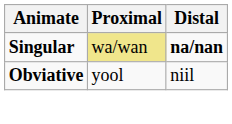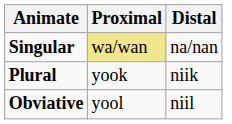 <table class="wikitable">
 <tr>
 <th>Animate</th>
 <th>Proximal</th>
 <th>Distal</th>
 </tr>
 <tr>
 <td><strong>Singular</strong></td>
 <td style="background: khaki;">wa/wan</td>
-<td><strong>na/nan</strong></td>
+<td>na/nan</td>
+</tr>
+<tr>
+<td><strong>Plural</strong></td>
+<td>yook</td>
+<td>niik</td>
 </tr>
 <tr>
 <td><strong>Obviative</strong></td>
 <td>yool</td>
 <td>niil</td>
 </tr>
 </table>
